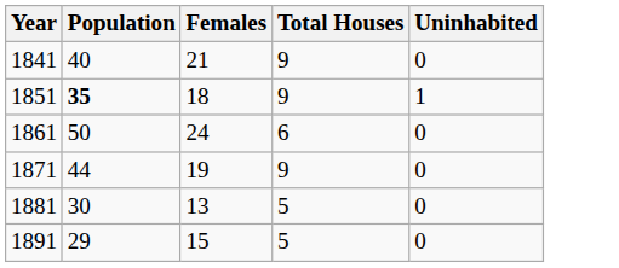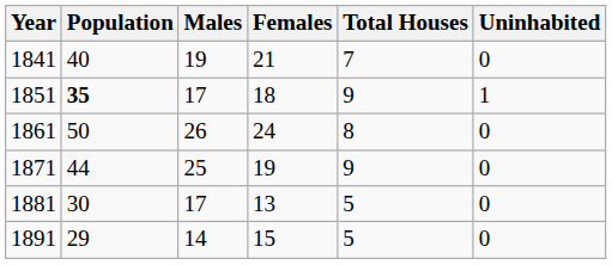 <table class="wikitable">
 <tr>
 <th>Year</th>
 <th>Population</th>
+<th>Males</th>
 <th>Females</th>
 <th>Total Houses</th>
 <th>Uninhabited</th>
 </tr>
 <tr>
 <td>1841</td>
 <td>40</td>
+<td>19</td>
 <td>21</td>
-<td>9</td>
+<td>7</td>
 <td>0</td>
 </tr>
 <tr>
 <td>1851</td>
 <td><strong>35</strong></td>
+<td>17</td>
 <td>18</td>
 <td>9</td>
 <td>1</td>
 </tr>
 <tr>
 <td>1861</td>
 <td>50</td>
+<td>26</td>
 <td>24</td>
-<td>6</td>
+<td>8</td>
 <td>0</td>
 </tr>
 <tr>
 <td>1871</td>
 <td>44</td>
+<td>25</td>
 <td>19</td>
 <td>9</td>
 <td>0</td>
 </tr>
 <tr>
 <td>1881</td>
 <td>30</td>
+<td>17</td>
 <td>13</td>
 <td>5</td>
 <td>0</td>
 </tr>
 <tr>
 <td>1891</td>
 <td>29</td>
+<td>14</td>
 <td>15</td>
 <td>5</td>
 <td>0</td>
 </tr>
 </table>
